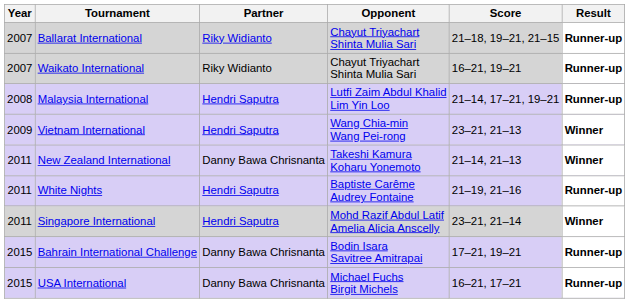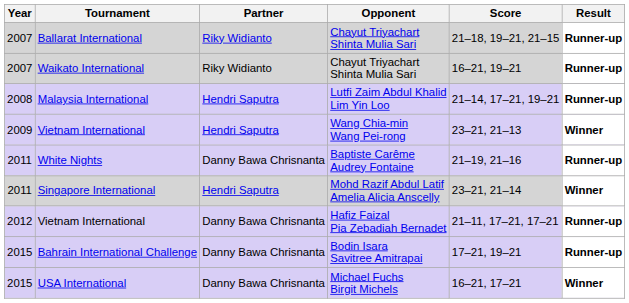 <table class="sortable wikitable" style="font-size: 90%;">
 <tr>
 <th>Year</th>
 <th>Tournament</th>
 <th>Partner</th>
 <th>Opponent</th>
 <th>Score</th>
 <th>Result</th>
 </tr>
 <tr style="background:#D5D5D5">
 <td align="center">2007</td>
 <td align="left"><a href='#'>Ballarat International</a></td>
 <td align="left"> <a href='#'>Riky Widianto</a></td>
 <td align="left"> <a href='#'>Chayut Triyachart</a><br> <a href='#'>Shinta Mulia Sari</a></td>
 <td align="left">21–18, 19–21, 21–15</td>
 <td style="text-align:left; background:white"> <strong>Runner-up</strong></td>
 </tr>
 <tr style="background:#D5D5D5">
 <td align="center">2007</td>
 <td align="left"><a href='#'>Waikato International</a></td>
 <td align="left"> Riky Widianto</td>
 <td align="left"> Chayut Triyachart<br> Shinta Mulia Sari</td>
 <td align="left">16–21, 19–21</td>
 <td style="text-align:left; background:white"> <strong>Runner-up</strong></td>
 </tr>
 <tr style="background:#D8CEF6">
 <td align="center">2008</td>
 <td align="left"><a href='#'>Malaysia International</a></td>
 <td align="left"> <a href='#'>Hendri Saputra</a></td>
 <td align="left"> <a href='#'>Lutfi Zaim Abdul Khalid</a><br> <a href='#'>Lim Yin Loo</a></td>
 <td align="left">21–14, 17–21, 19–21</td>
 <td style="text-align:left; background:white"> <strong>Runner-up</strong></td>
 </tr>
 <tr style="background:#D8CEF6">
 <td align="center">2009</td>
 <td align="left"><a href='#'>Vietnam International</a></td>
 <td align="left"> <a href='#'>Hendri Saputra</a></td>
 <td align="left"> <a href='#'>Wang Chia-min</a><br> <a href='#'>Wang Pei-rong</a></td>
 <td align="left">23–21, 21–13</td>
 <td style="text-align:left; background:white"> <strong>Winner</strong></td>
 </tr>
 <tr style="background:#D8CEF6">
 <td align="center">2011</td>
-<td align="left"><a href='#'>New Zealand International</a></td>
+<td align="left"><a href='#'>White Nights</a></td>
 <td align="left"> Danny Bawa Chrisnanta</td>
-<td align="left"> <a href='#'>Takeshi Kamura</a><br> <a href='#'>Koharu Yonemoto</a></td>
-<td align="left">21–14, 21–13</td>
-<td style="text-align:left; background:white"> <strong>Winner</strong></td>
-</tr>
-<tr style="background:#D8CEF6">
-<td align="center">2011</td>
-<td align="left"><a href='#'>White Nights</a></td>
-<td align="left"> <a href='#'>Hendri Saputra</a></td>
 <td align="left"> <a href='#'>Baptiste Carême</a><br> <a href='#'>Audrey Fontaine</a></td>
 <td align="left">21–19, 21–16</td>
 <td style="text-align:left; background:white"> <strong>Runner-up</strong></td>
 </tr>
 <tr style="background:#D5D5D5">
 <td align="center">2011</td>
 <td align="left"><a href='#'>Singapore International</a></td>
 <td align="left"> <a href='#'>Hendri Saputra</a></td>
 <td align="left"> <a href='#'>Mohd Razif Abdul Latif</a><br> <a href='#'>Amelia Alicia Anscelly</a></td>
 <td align="left">23–21, 21–14</td>
 <td style="text-align:left; background:white"> <strong>Winner</strong></td>
+</tr>
+<tr style="background:#D8CEF6">
+<td align="center">2012</td>
+<td align="left">Vietnam International</td>
+<td align="left"> Danny Bawa Chrisnanta</td>
+<td align="left"> <a href='#'>Hafiz Faizal</a><br> <a href='#'>Pia Zebadiah Bernadet</a></td>
+<td align="left">21–11, 17–21, 17–21</td>
+<td style="text-align:left; background:white"> <strong>Runner-up</strong></td>
 </tr>
 <tr style="background:#D8CEF6">
 <td align="center">2015</td>
 <td align="left"><a href='#'>Bahrain International Challenge</a></td>
 <td align="left"> Danny Bawa Chrisnanta</td>
 <td align="left"> <a href='#'>Bodin Isara</a><br> <a href='#'>Savitree Amitrapai</a></td>
 <td align="left">17–21, 19–21</td>
 <td style="text-align:left; background:white"> <strong>Runner-up</strong></td>
 </tr>
 <tr style="background:#D8CEF6">
 <td align="center">2015</td>
 <td align="left"><a href='#'>USA International</a></td>
 <td align="left"> Danny Bawa Chrisnanta</td>
 <td align="left"> <a href='#'>Michael Fuchs</a><br> <a href='#'>Birgit Michels</a></td>
 <td align="left">16–21, 17–21</td>
-<td style="text-align:left; background:white"> <strong>Runner-up</strong></td>
+<td style="text-align:left; background:white"> <strong>Winner</strong></td>
 </tr>
 </table>
